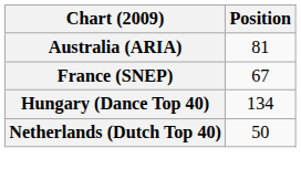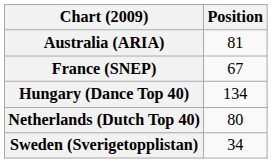 <table class="wikitable sortable plainrowheaders">
 <tr>
 <th>Chart (2009)</th>
 <th>Position</th>
 </tr>
 <tr>
 <th scope="row">Australia (ARIA)</th>
 <td align="center">81</td>
 </tr>
 <tr>
 <th scope="row">France (SNEP)</th>
 <td align="center">67</td>
 </tr>
 <tr>
 <th scope="row">Hungary (Dance Top 40)</th>
 <td align="center">134</td>
 </tr>
 <tr>
 <th scope="row">Netherlands (Dutch Top 40)</th>
-<td align="center">50</td>
+<td align="center">80</td>
+</tr>
+<tr>
+<th scope="row">Sweden (Sverigetopplistan)</th>
+<td align="center">34</td>
 </tr>
 </table>
